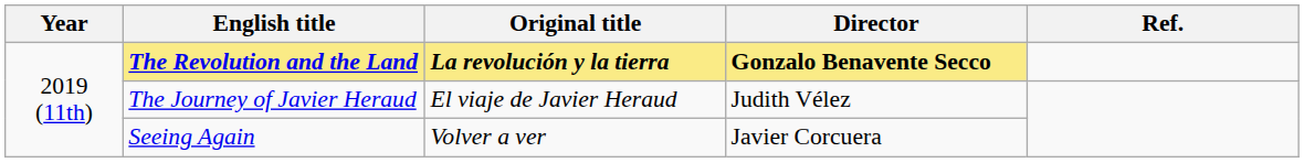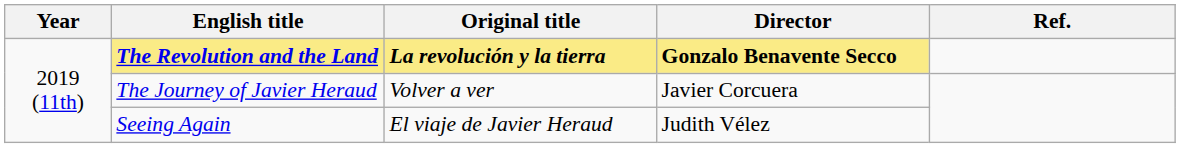 <table class="wikitable">
 <tr>
 <th width="100">Year</th>
 <th width="300">English title</th>
 <th width="300">Original title</th>
 <th width="300">Director</th>
 <th width="300">Ref.</th>
 </tr>
 <tr>
 <td rowspan="3" style="text-align:center;">2019<br>(<a href='#'>11th</a>)</td>
 <td style="background:#FAEB86;"><strong><em><a href='#'>The Revolution and the Land</a></em></strong></td>
 <td style="background:#FAEB86;"><strong><em>La revolución y la tierra</em></strong></td>
 <td style="background:#FAEB86"><strong>Gonzalo Benavente Secco</strong></td>
 <td style="text-align:center;"></td>
 </tr>
 <tr>
 <td><em><a href='#'>The Journey of Javier Heraud</a></em></td>
-<td><em>El viaje de Javier Heraud</em></td>
-<td>Judith Vélez</td>
+<td><em>Volver a ver</em></td>
+<td>Javier Corcuera</td>
 <td rowspan="2" style="text-align:center;"></td>
 </tr>
 <tr>
 <td><em><a href='#'>Seeing Again</a></em></td>
-<td><em>Volver a ver</em></td>
-<td>Javier Corcuera</td>
+<td><em>El viaje de Javier Heraud</em></td>
+<td>Judith Vélez</td>
 </tr>
 </table>
